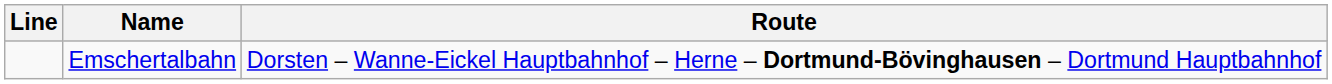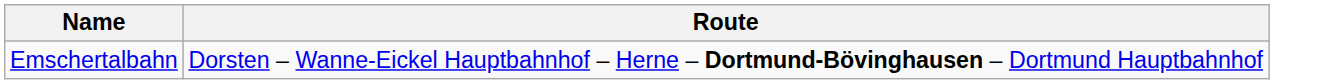 <table class="wikitable">
 <tr>
-<th>Line</th>
 <th>Name</th>
 <th>Route</th>
 </tr>
 <tr>
-<td></td>
 <td><a href='#'>Emschertalbahn</a></td>
 <td><a href='#'>Dorsten</a> – <a href='#'>Wanne-Eickel Hauptbahnhof</a> – <a href='#'>Herne</a> – <strong>Dortmund-Bövinghausen</strong> – <a href='#'>Dortmund Hauptbahnhof</a></td>
 </tr>
 </table>
